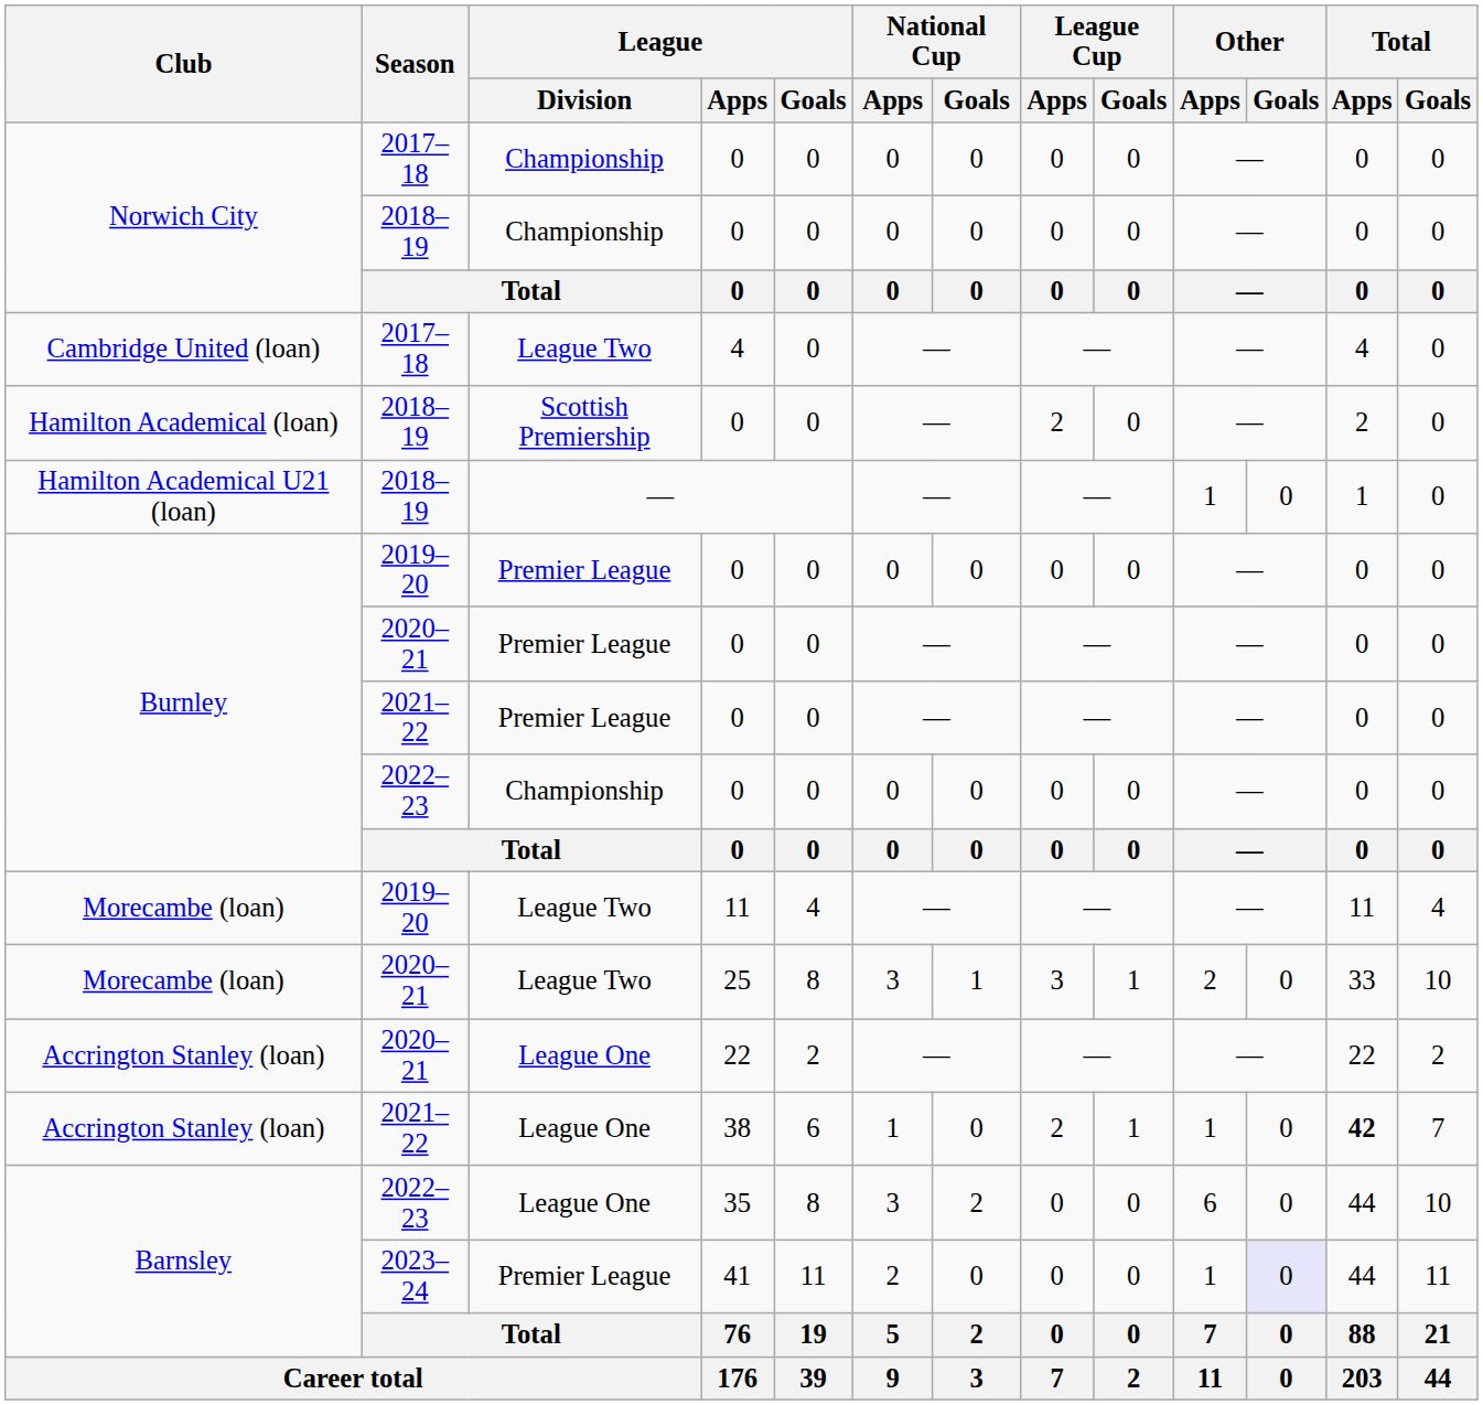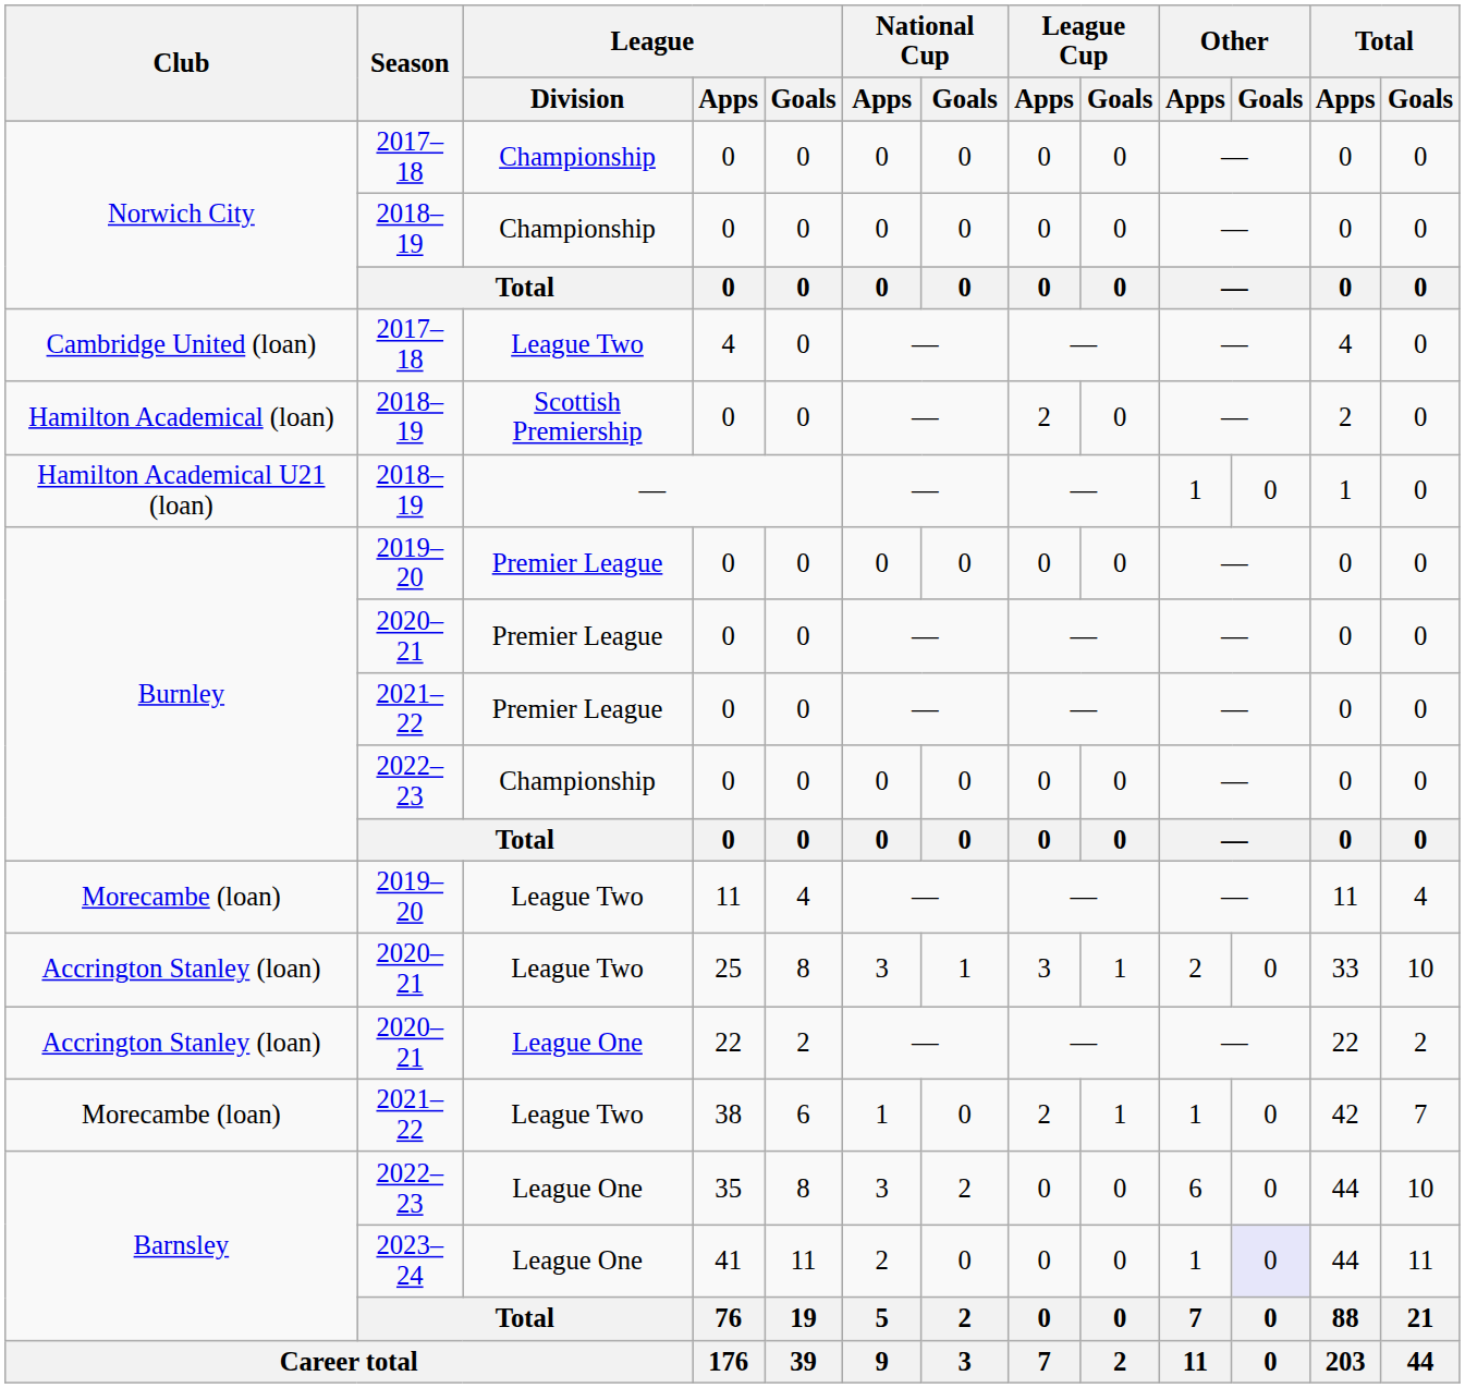 <table class="wikitable" style="text-align:center;">
 <tr>
 <th rowspan="2">Club</th>
 <th rowspan="2">Season</th>
 <th colspan="3">League</th>
 <th colspan="2">National Cup</th>
 <th colspan="2">League Cup</th>
 <th colspan="2">Other</th>
 <th colspan="2">Total</th>
 </tr>
 <tr>
 <th>Division</th>
 <th>Apps</th>
 <th>Goals</th>
 <th>Apps</th>
 <th>Goals</th>
 <th>Apps</th>
 <th>Goals</th>
 <th>Apps</th>
 <th>Goals</th>
 <th>Apps</th>
 <th>Goals</th>
 </tr>
 <tr>
 <td rowspan=3><a href='#'>Norwich City</a></td>
 <td><a href='#'>2017–18</a></td>
 <td><a href='#'>Championship</a></td>
 <td>0</td>
 <td>0</td>
 <td>0</td>
 <td>0</td>
 <td>0</td>
 <td>0</td>
 <td colspan=2>—</td>
 <td>0</td>
 <td>0</td>
 </tr>
 <tr>
 <td><a href='#'>2018–19</a></td>
 <td>Championship</td>
 <td>0</td>
 <td>0</td>
 <td>0</td>
 <td>0</td>
 <td>0</td>
 <td>0</td>
 <td colspan=2>—</td>
 <td>0</td>
 <td>0</td>
 </tr>
 <tr>
 <th colspan=2>Total</th>
 <th>0</th>
 <th>0</th>
 <th>0</th>
 <th>0</th>
 <th>0</th>
 <th>0</th>
 <th colspan=2>—</th>
 <th>0</th>
 <th>0</th>
 </tr>
 <tr>
 <td><a href='#'>Cambridge United</a> (loan)</td>
 <td><a href='#'>2017–18</a></td>
 <td><a href='#'>League Two</a></td>
 <td>4</td>
 <td>0</td>
 <td colspan=2>—</td>
 <td colspan=2>—</td>
 <td colspan=2>—</td>
 <td>4</td>
 <td>0</td>
 </tr>
 <tr>
 <td><a href='#'>Hamilton Academical</a> (loan)</td>
 <td><a href='#'>2018–19</a></td>
 <td><a href='#'>Scottish Premiership</a></td>
 <td>0</td>
 <td>0</td>
 <td colspan=2>—</td>
 <td>2</td>
 <td>0</td>
 <td colspan=2>—</td>
 <td>2</td>
 <td>0</td>
 </tr>
 <tr>
 <td><a href='#'>Hamilton Academical U21</a> (loan)</td>
 <td><a href='#'>2018–19</a></td>
 <td colspan=3>—</td>
 <td colspan=2>—</td>
 <td colspan=2>—</td>
 <td>1</td>
 <td>0</td>
 <td>1</td>
 <td>0</td>
 </tr>
 <tr>
 <td rowspan=5><a href='#'>Burnley</a></td>
 <td><a href='#'>2019–20</a></td>
 <td><a href='#'>Premier League</a></td>
 <td>0</td>
 <td>0</td>
 <td>0</td>
 <td>0</td>
 <td>0</td>
 <td>0</td>
 <td colspan=2>—</td>
 <td>0</td>
 <td>0</td>
 </tr>
 <tr>
 <td><a href='#'>2020–21</a></td>
 <td>Premier League</td>
 <td>0</td>
 <td>0</td>
 <td colspan=2>—</td>
 <td colspan=2>—</td>
 <td colspan=2>—</td>
 <td>0</td>
 <td>0</td>
 </tr>
 <tr>
 <td><a href='#'>2021–22</a></td>
 <td>Premier League</td>
 <td>0</td>
 <td>0</td>
 <td colspan=2>—</td>
 <td colspan=2>—</td>
 <td colspan=2>—</td>
 <td>0</td>
 <td>0</td>
 </tr>
 <tr>
 <td><a href='#'>2022–23</a></td>
 <td>Championship</td>
 <td>0</td>
 <td>0</td>
 <td>0</td>
 <td>0</td>
 <td>0</td>
 <td>0</td>
 <td colspan=2>—</td>
 <td>0</td>
 <td>0</td>
 </tr>
 <tr>
 <th colspan=2>Total</th>
 <th>0</th>
 <th>0</th>
 <th>0</th>
 <th>0</th>
 <th>0</th>
 <th>0</th>
 <th colspan=2>—</th>
 <th>0</th>
 <th>0</th>
 </tr>
 <tr>
 <td><a href='#'>Morecambe</a> (loan)</td>
 <td><a href='#'>2019–20</a></td>
 <td>League Two</td>
 <td>11</td>
 <td>4</td>
 <td colspan=2>—</td>
 <td colspan=2>—</td>
 <td colspan=2>—</td>
 <td>11</td>
 <td>4</td>
 </tr>
 <tr>
-<td><a href='#'>Morecambe</a> (loan)</td>
+<td><a href='#'>Accrington Stanley</a> (loan)</td>
 <td><a href='#'>2020–21</a></td>
 <td>League Two</td>
 <td>25</td>
 <td>8</td>
 <td>3</td>
 <td>1</td>
 <td>3</td>
 <td>1</td>
 <td>2</td>
 <td>0</td>
 <td>33</td>
 <td>10</td>
 </tr>
 <tr>
 <td><a href='#'>Accrington Stanley</a> (loan)</td>
 <td><a href='#'>2020–21</a></td>
 <td><a href='#'>League One</a></td>
 <td>22</td>
 <td>2</td>
 <td colspan=2>—</td>
 <td colspan=2>—</td>
 <td colspan=2>—</td>
 <td>22</td>
 <td>2</td>
 </tr>
 <tr>
-<td><a href='#'>Accrington Stanley</a> (loan)</td>
+<td>Morecambe (loan)</td>
 <td><a href='#'>2021–22</a></td>
-<td>League One</td>
+<td>League Two</td>
 <td>38</td>
 <td>6</td>
 <td>1</td>
 <td>0</td>
 <td>2</td>
 <td>1</td>
 <td>1</td>
 <td>0</td>
-<td><strong>42</strong></td>
+<td>42</td>
 <td>7</td>
 </tr>
 <tr>
 <td rowspan=3><a href='#'>Barnsley</a></td>
 <td><a href='#'>2022–23</a></td>
 <td>League One</td>
 <td>35</td>
 <td>8</td>
 <td>3</td>
 <td>2</td>
 <td>0</td>
 <td>0</td>
 <td>6</td>
 <td>0</td>
 <td>44</td>
 <td>10</td>
 </tr>
 <tr>
 <td><a href='#'>2023–24</a></td>
-<td>Premier League</td>
+<td>League One</td>
 <td>41</td>
 <td>11</td>
 <td>2</td>
 <td>0</td>
 <td>0</td>
 <td>0</td>
 <td>1</td>
 <td style="background: lavender;">0</td>
 <td>44</td>
 <td>11</td>
 </tr>
 <tr>
 <th colspan=2>Total</th>
 <th>76</th>
 <th>19</th>
 <th>5</th>
 <th>2</th>
 <th>0</th>
 <th>0</th>
 <th>7</th>
 <th>0</th>
 <th>88</th>
 <th>21</th>
 </tr>
 <tr>
 <th colspan="3">Career total</th>
 <th>176</th>
 <th>39</th>
 <th>9</th>
 <th>3</th>
 <th>7</th>
 <th>2</th>
 <th>11</th>
 <th>0</th>
 <th>203</th>
 <th>44</th>
 </tr>
 </table>
